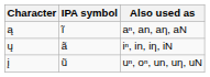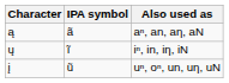 <table class= "wikitable">
 <tr>
 <th>Character</th>
 <th>IPA symbol</th>
 <th>Also used as</th>
 </tr>
 <tr>
 <td>ą</td>
-<td>ĩ</td>
+<td>ã</td>
 <td>aⁿ, an, aη, aN</td>
 </tr>
 <tr>
 <td>ų</td>
-<td>ã</td>
+<td>ĩ</td>
 <td>iⁿ, in, iη, iN</td>
 </tr>
 <tr>
 <td>į</td>
 <td>ũ</td>
 <td>uⁿ, oⁿ, un, uη, uN</td>
 </tr>
 </table>
